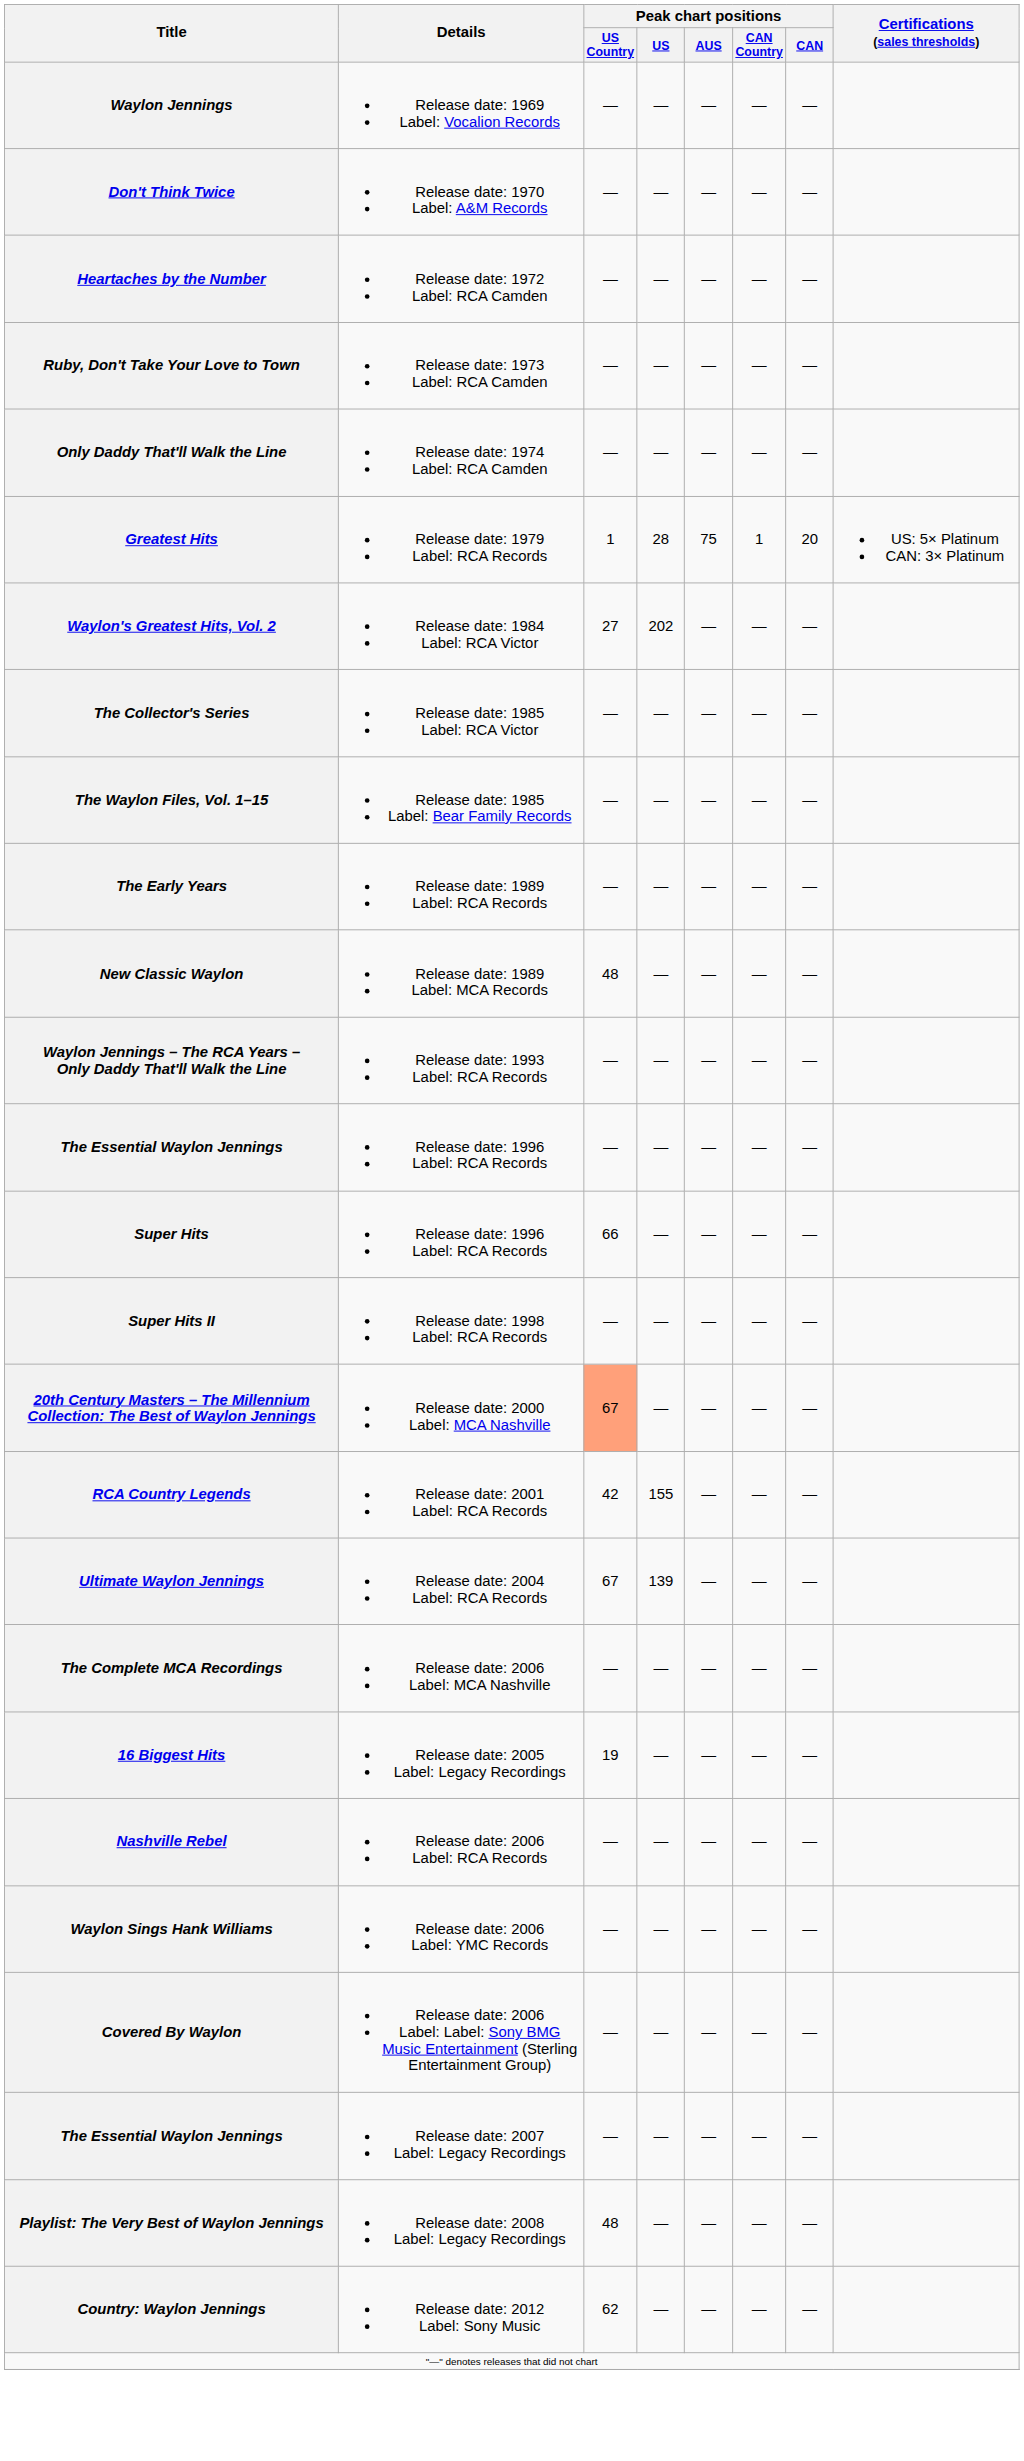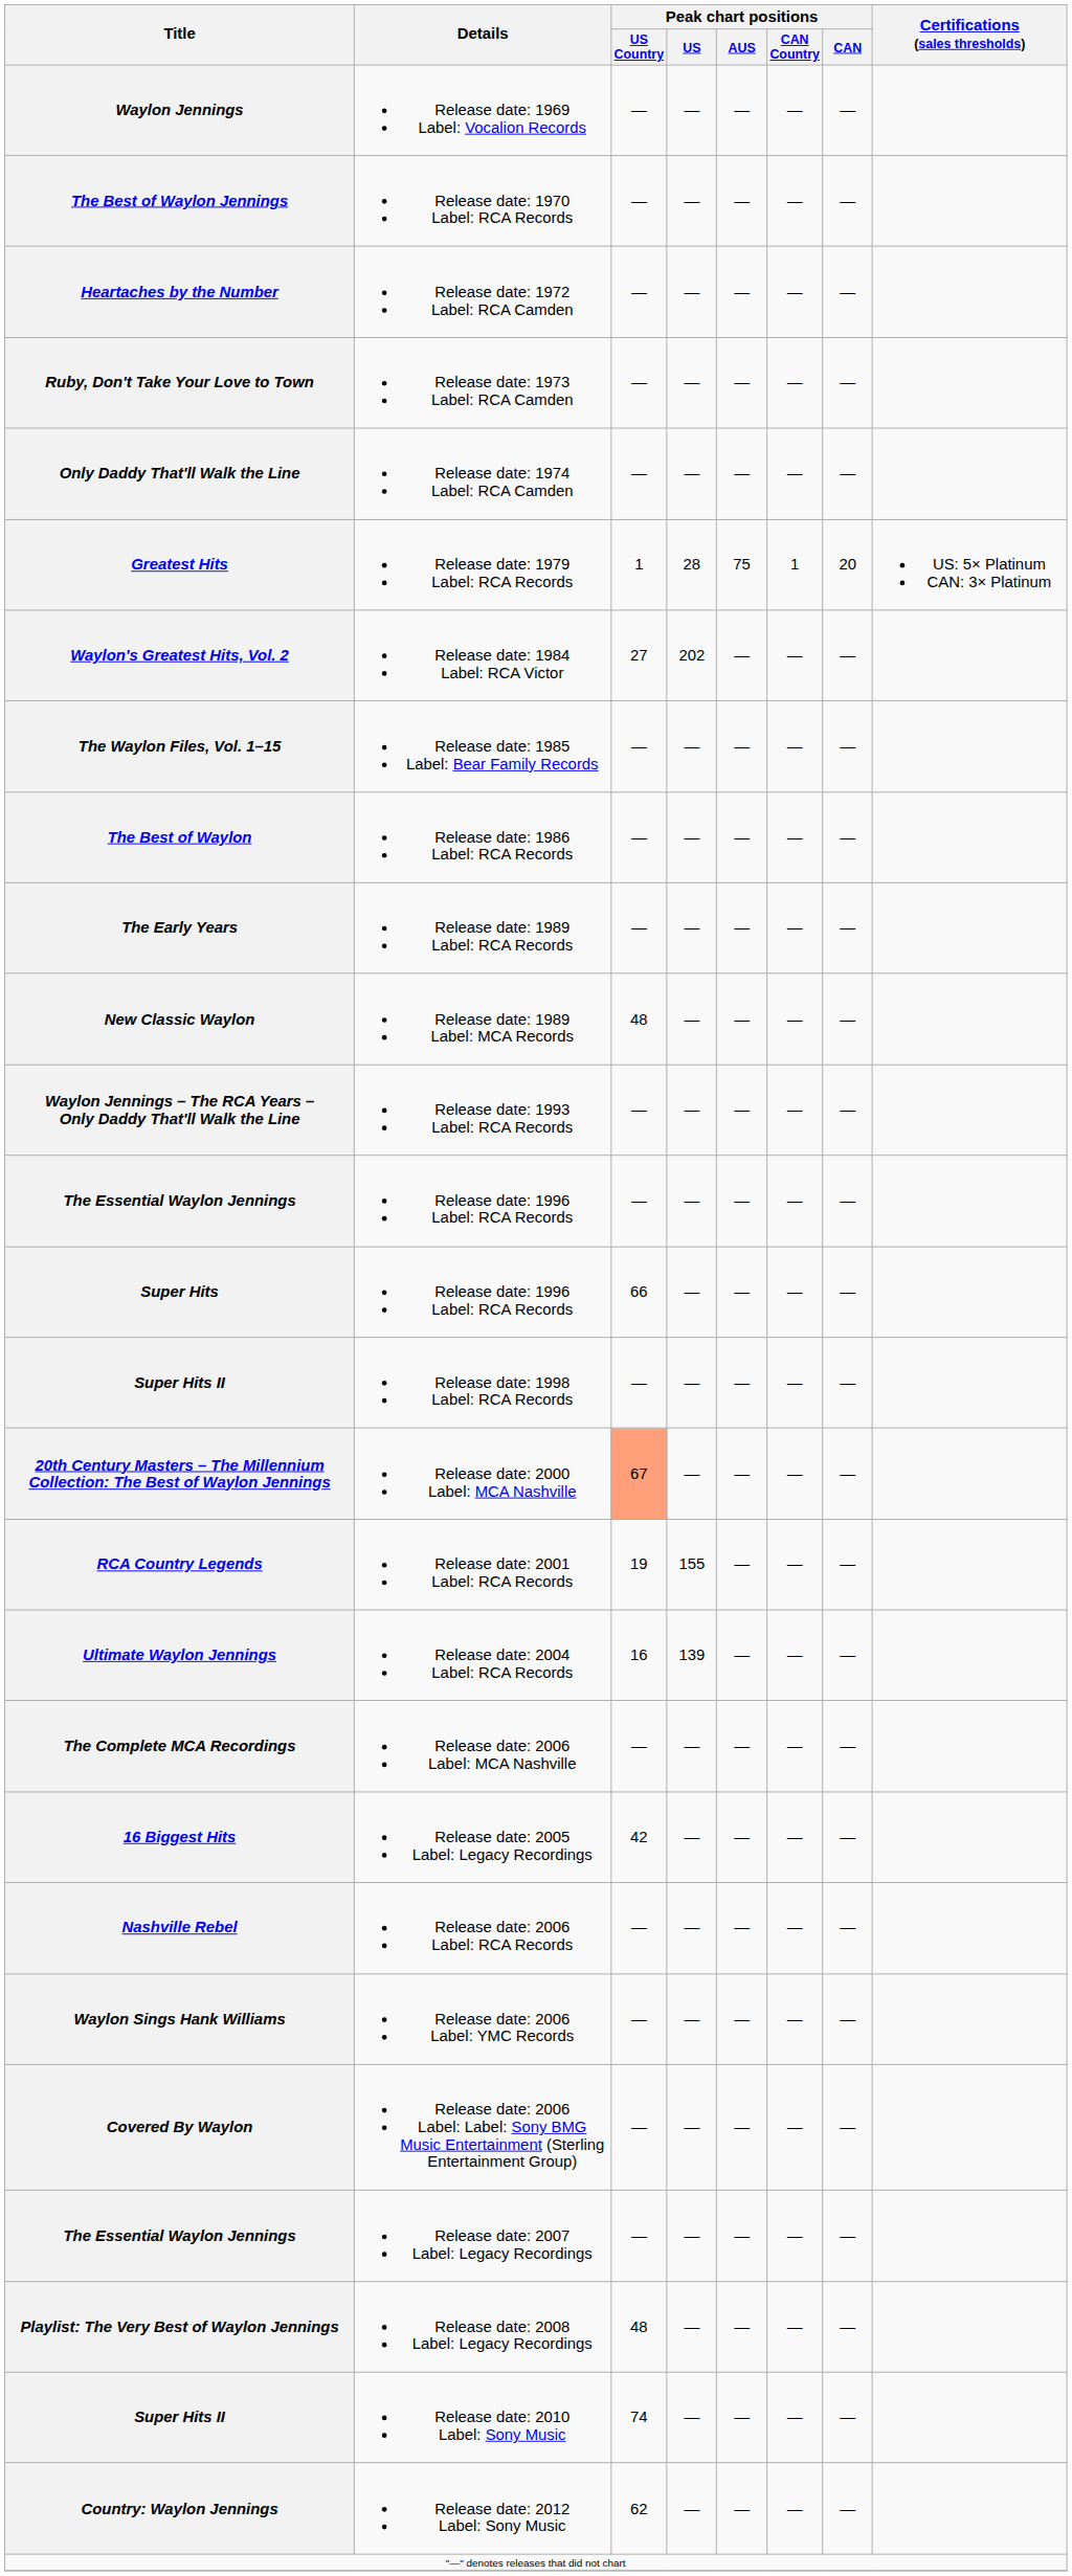 <table class="wikitable plainrowheaders" style="text-align:center;">
 <tr>
 <th rowspan="2" style="width:22em;">Title</th>
 <th rowspan="2" style="width:16em;">Details</th>
 <th colspan="5">Peak chart positions</th>
 <th rowspan="2" style="width:12em;"><a href='#'>Certifications</a><br><small>(<a href='#'>sales thresholds</a>)</small></th>
 </tr>
 <tr style="font-size:smaller;">
 <th width="45"><a href='#'>US Country</a></th>
 <th width="45"><a href='#'>US</a></th>
 <th width="45"><a href='#'>AUS</a></th>
 <th width="45"><a href='#'>CAN Country</a></th>
 <th width="45"><a href='#'>CAN</a></th>
 </tr>
 <tr>
 <th scope="row"><em>Waylon Jennings</em></th>
 <td><br><ul><li>Release date: 1969</li><li>Label: <a href='#'>Vocalion Records</a></li></ul></td>
 <td>—</td>
 <td>—</td>
 <td>—</td>
 <td>—</td>
 <td>—</td>
 <td></td>
 </tr>
 <tr>
-<th scope="row"><em><a href='#'>Don't Think Twice</a></em></th>
-<td><br><ul><li>Release date: 1970</li><li>Label: <a href='#'>A&M Records</a></li></ul></td>
+<th scope="row"><em><a href='#'>The Best of Waylon Jennings</a></em></th>
+<td><br><ul><li>Release date: 1970</li><li>Label: RCA Records</li></ul></td>
 <td>—</td>
 <td>—</td>
 <td>—</td>
 <td>—</td>
 <td>—</td>
 <td></td>
 </tr>
 <tr>
 <th scope="row"><em><a href='#'>Heartaches by the Number</a></em></th>
 <td><br><ul><li>Release date: 1972</li><li>Label: RCA Camden</li></ul></td>
 <td>—</td>
 <td>—</td>
 <td>—</td>
 <td>—</td>
 <td>—</td>
 <td></td>
 </tr>
 <tr>
 <th scope="row"><em>Ruby, Don't Take Your Love to Town</em></th>
 <td><br><ul><li>Release date: 1973</li><li>Label: RCA Camden</li></ul></td>
 <td>—</td>
 <td>—</td>
 <td>—</td>
 <td>—</td>
 <td>—</td>
 <td></td>
 </tr>
 <tr>
 <th scope="row"><em>Only Daddy That'll Walk the Line</em></th>
 <td><br><ul><li>Release date: 1974</li><li>Label: RCA Camden</li></ul></td>
 <td>—</td>
 <td>—</td>
 <td>—</td>
 <td>—</td>
 <td>—</td>
 <td></td>
 </tr>
 <tr>
 <th scope="row"><em><a href='#'>Greatest Hits</a></em></th>
 <td><br><ul><li>Release date: 1979</li><li>Label: RCA Records</li></ul></td>
 <td>1</td>
 <td>28</td>
 <td>75</td>
 <td>1</td>
 <td>20</td>
 <td><br><ul><li>US: 5× Platinum</li><li>CAN: 3× Platinum</li></ul></td>
 </tr>
 <tr>
 <th scope="row"><em><a href='#'>Waylon's Greatest Hits, Vol. 2</a></em></th>
 <td><br><ul><li>Release date: 1984</li><li>Label: RCA Victor</li></ul></td>
 <td>27</td>
 <td>202</td>
 <td>—</td>
 <td>—</td>
 <td>—</td>
 <td></td>
 </tr>
 <tr>
-<th scope="row"><em>The Collector's Series</em></th>
-<td><br><ul><li>Release date: 1985</li><li>Label: RCA Victor</li></ul></td>
+<th scope="row"><em>The Waylon Files, Vol. 1–15</em></th>
+<td><br><ul><li>Release date: 1985</li><li>Label: <a href='#'>Bear Family Records</a></li></ul></td>
 <td>—</td>
 <td>—</td>
 <td>—</td>
 <td>—</td>
 <td>—</td>
 <td></td>
 </tr>
 <tr>
-<th scope="row"><em>The Waylon Files, Vol. 1–15</em></th>
-<td><br><ul><li>Release date: 1985</li><li>Label: <a href='#'>Bear Family Records</a></li></ul></td>
+<th scope="row"><em><a href='#'>The Best of Waylon</a></em></th>
+<td><br><ul><li>Release date: 1986</li><li>Label: RCA Records</li></ul></td>
 <td>—</td>
 <td>—</td>
 <td>—</td>
 <td>—</td>
 <td>—</td>
 <td></td>
 </tr>
 <tr>
 <th scope="row"><em>The Early Years</em></th>
 <td><br><ul><li>Release date: 1989</li><li>Label: RCA Records</li></ul></td>
 <td>—</td>
 <td>—</td>
 <td>—</td>
 <td>—</td>
 <td>—</td>
 <td></td>
 </tr>
 <tr>
 <th scope="row"><em>New Classic Waylon</em></th>
 <td><br><ul><li>Release date: 1989</li><li>Label: MCA Records</li></ul></td>
 <td>48</td>
 <td>—</td>
 <td>—</td>
 <td>—</td>
 <td>—</td>
 <td></td>
 </tr>
 <tr>
 <th scope="row"><em>Waylon Jennings – The RCA Years –<br>Only Daddy That'll Walk the Line</em></th>
 <td><br><ul><li>Release date: 1993</li><li>Label: RCA Records</li></ul></td>
 <td>—</td>
 <td>—</td>
 <td>—</td>
 <td>—</td>
 <td>—</td>
 <td></td>
 </tr>
 <tr>
 <th scope="row"><em>The Essential Waylon Jennings</em></th>
 <td><br><ul><li>Release date: 1996</li><li>Label: RCA Records</li></ul></td>
 <td>—</td>
 <td>—</td>
 <td>—</td>
 <td>—</td>
 <td>—</td>
 <td></td>
 </tr>
 <tr>
 <th scope="row"><em>Super Hits</em></th>
 <td><br><ul><li>Release date: 1996</li><li>Label: RCA Records</li></ul></td>
 <td>66</td>
 <td>—</td>
 <td>—</td>
 <td>—</td>
 <td>—</td>
 <td></td>
 </tr>
 <tr>
 <th scope="row"><em>Super Hits II</em></th>
 <td><br><ul><li>Release date: 1998</li><li>Label: RCA Records</li></ul></td>
 <td>—</td>
 <td>—</td>
 <td>—</td>
 <td>—</td>
 <td>—</td>
 <td></td>
 </tr>
 <tr>
 <th scope="row"><em><a href='#'>20th Century Masters – The Millennium<br>Collection: The Best of Waylon Jennings</a></em></th>
 <td><br><ul><li>Release date: 2000</li><li>Label: <a href='#'>MCA Nashville</a></li></ul></td>
 <td style="background: lightsalmon;">67</td>
 <td>—</td>
 <td>—</td>
 <td>—</td>
 <td>—</td>
 <td></td>
 </tr>
 <tr>
 <th scope="row"><em><a href='#'>RCA Country Legends</a></em></th>
 <td><br><ul><li>Release date: 2001</li><li>Label: RCA Records</li></ul></td>
-<td>42</td>
+<td>19</td>
 <td>155</td>
 <td>—</td>
 <td>—</td>
 <td>—</td>
 <td></td>
 </tr>
 <tr>
 <th scope="row"><em><a href='#'>Ultimate Waylon Jennings</a></em></th>
 <td><br><ul><li>Release date: 2004</li><li>Label: RCA Records</li></ul></td>
-<td>67</td>
+<td>16</td>
 <td>139</td>
 <td>—</td>
 <td>—</td>
 <td>—</td>
 <td></td>
 </tr>
 <tr>
 <th scope="row"><em>The Complete MCA Recordings</em></th>
 <td><br><ul><li>Release date: 2006</li><li>Label: MCA Nashville</li></ul></td>
 <td>—</td>
 <td>—</td>
 <td>—</td>
 <td>—</td>
 <td>—</td>
 <td></td>
 </tr>
 <tr>
 <th scope="row"><em><a href='#'>16 Biggest Hits</a></em></th>
 <td><br><ul><li>Release date: 2005</li><li>Label: Legacy Recordings</li></ul></td>
-<td>19</td>
+<td>42</td>
 <td>—</td>
 <td>—</td>
 <td>—</td>
 <td>—</td>
 <td></td>
 </tr>
 <tr>
 <th scope="row"><em><a href='#'>Nashville Rebel</a></em></th>
 <td><br><ul><li>Release date: 2006</li><li>Label: RCA Records</li></ul></td>
 <td>—</td>
 <td>—</td>
 <td>—</td>
 <td>—</td>
 <td>—</td>
 <td></td>
 </tr>
 <tr>
 <th scope="row"><em>Waylon Sings Hank Williams</em></th>
 <td><br><ul><li>Release date: 2006</li><li>Label: YMC Records</li></ul></td>
 <td>—</td>
 <td>—</td>
 <td>—</td>
 <td>—</td>
 <td>—</td>
 <td></td>
 </tr>
 <tr>
 <th scope="row"><em> Covered By Waylon</em></th>
 <td><br><ul><li>Release date: 2006</li><li>Label: Label: <a href='#'>Sony BMG Music Entertainment</a> (Sterling Entertainment Group)</li></ul></td>
 <td>—</td>
 <td>—</td>
 <td>—</td>
 <td>—</td>
 <td>—</td>
 <td></td>
 </tr>
 <tr>
 <th scope="row"><em>The Essential Waylon Jennings</em></th>
 <td><br><ul><li>Release date: 2007</li><li>Label: Legacy Recordings</li></ul></td>
 <td>—</td>
 <td>—</td>
 <td>—</td>
 <td>—</td>
 <td>—</td>
 <td></td>
 </tr>
 <tr>
 <th scope="row"><em>Playlist: The Very Best of Waylon Jennings</em></th>
 <td><br><ul><li>Release date: 2008</li><li>Label: Legacy Recordings</li></ul></td>
 <td>48</td>
 <td>—</td>
 <td>—</td>
 <td>—</td>
 <td>—</td>
 <td></td>
 </tr>
 <tr>
+<th scope="row"><em>Super Hits II</em></th>
+<td><br><ul><li>Release date: 2010</li><li>Label: <a href='#'>Sony Music</a></li></ul></td>
+<td>74</td>
+<td>—</td>
+<td>—</td>
+<td>—</td>
+<td>—</td>
+<td></td>
+</tr>
+<tr>
 <th scope="row"><em>Country: Waylon Jennings</em></th>
 <td><br><ul><li>Release date: 2012</li><li>Label: Sony Music</li></ul></td>
 <td>62</td>
 <td>—</td>
 <td>—</td>
 <td>—</td>
 <td>—</td>
 <td></td>
 </tr>
 <tr>
 <td colspan="8" style="font-size:8pt">"—" denotes releases that did not chart</td>
 </tr>
 <tr>
 </tr>
 </table>
